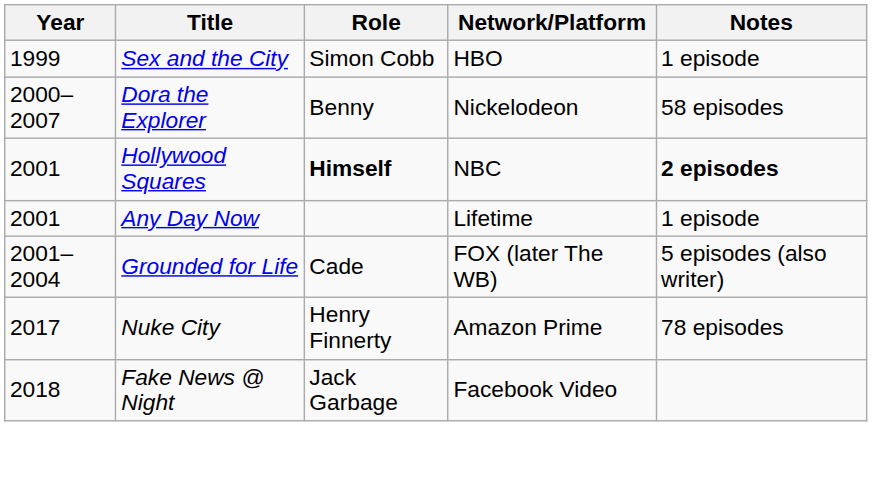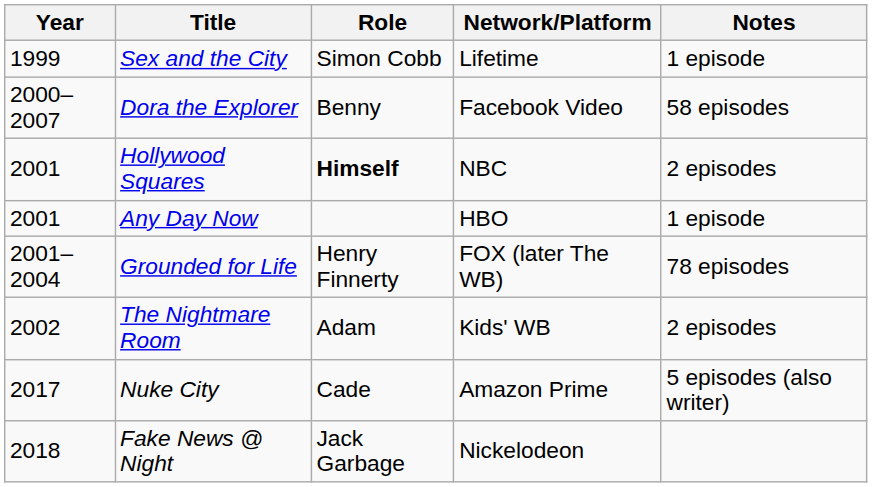 <table class="wikitable sortable">
 <tr>
 <th>Year</th>
 <th>Title</th>
 <th>Role</th>
 <th>Network/Platform</th>
 <th class="unsortable">Notes</th>
 </tr>
 <tr>
 <td>1999</td>
 <td><em><a href='#'>Sex and the City</a></em></td>
 <td>Simon Cobb</td>
-<td>HBO</td>
+<td>Lifetime</td>
 <td>1 episode</td>
 </tr>
 <tr>
 <td>2000–2007</td>
 <td><em><a href='#'>Dora the Explorer</a></em></td>
 <td>Benny</td>
-<td>Nickelodeon</td>
+<td>Facebook Video</td>
 <td>58 episodes</td>
 </tr>
 <tr>
 <td>2001</td>
 <td><em><a href='#'>Hollywood Squares</a></em></td>
 <td><strong>Himself</strong></td>
 <td>NBC</td>
-<td><strong>2 episodes</strong></td>
+<td>2 episodes</td>
 </tr>
 <tr>
 <td>2001</td>
 <td><em><a href='#'>Any Day Now</a></em></td>
 <td></td>
-<td>Lifetime</td>
+<td>HBO</td>
 <td>1 episode</td>
 </tr>
 <tr>
 <td>2001–2004</td>
 <td><em><a href='#'>Grounded for Life</a></em></td>
-<td>Cade</td>
+<td>Henry Finnerty</td>
 <td>FOX (later The WB)</td>
-<td>5 episodes (also writer)</td>
+<td>78 episodes</td>
+</tr>
+<tr>
+<td>2002</td>
+<td><em><a href='#'>The Nightmare Room</a></em></td>
+<td>Adam</td>
+<td>Kids' WB</td>
+<td>2 episodes</td>
 </tr>
 <tr>
 <td>2017</td>
 <td><em>Nuke City</em></td>
-<td>Henry Finnerty</td>
+<td>Cade</td>
 <td>Amazon Prime</td>
-<td>78 episodes</td>
+<td>5 episodes (also writer)</td>
 </tr>
 <tr>
 <td>2018</td>
 <td><em>Fake News @ Night</em></td>
 <td>Jack Garbage</td>
-<td>Facebook Video</td>
+<td>Nickelodeon</td>
 <td></td>
 </tr>
 </table>
